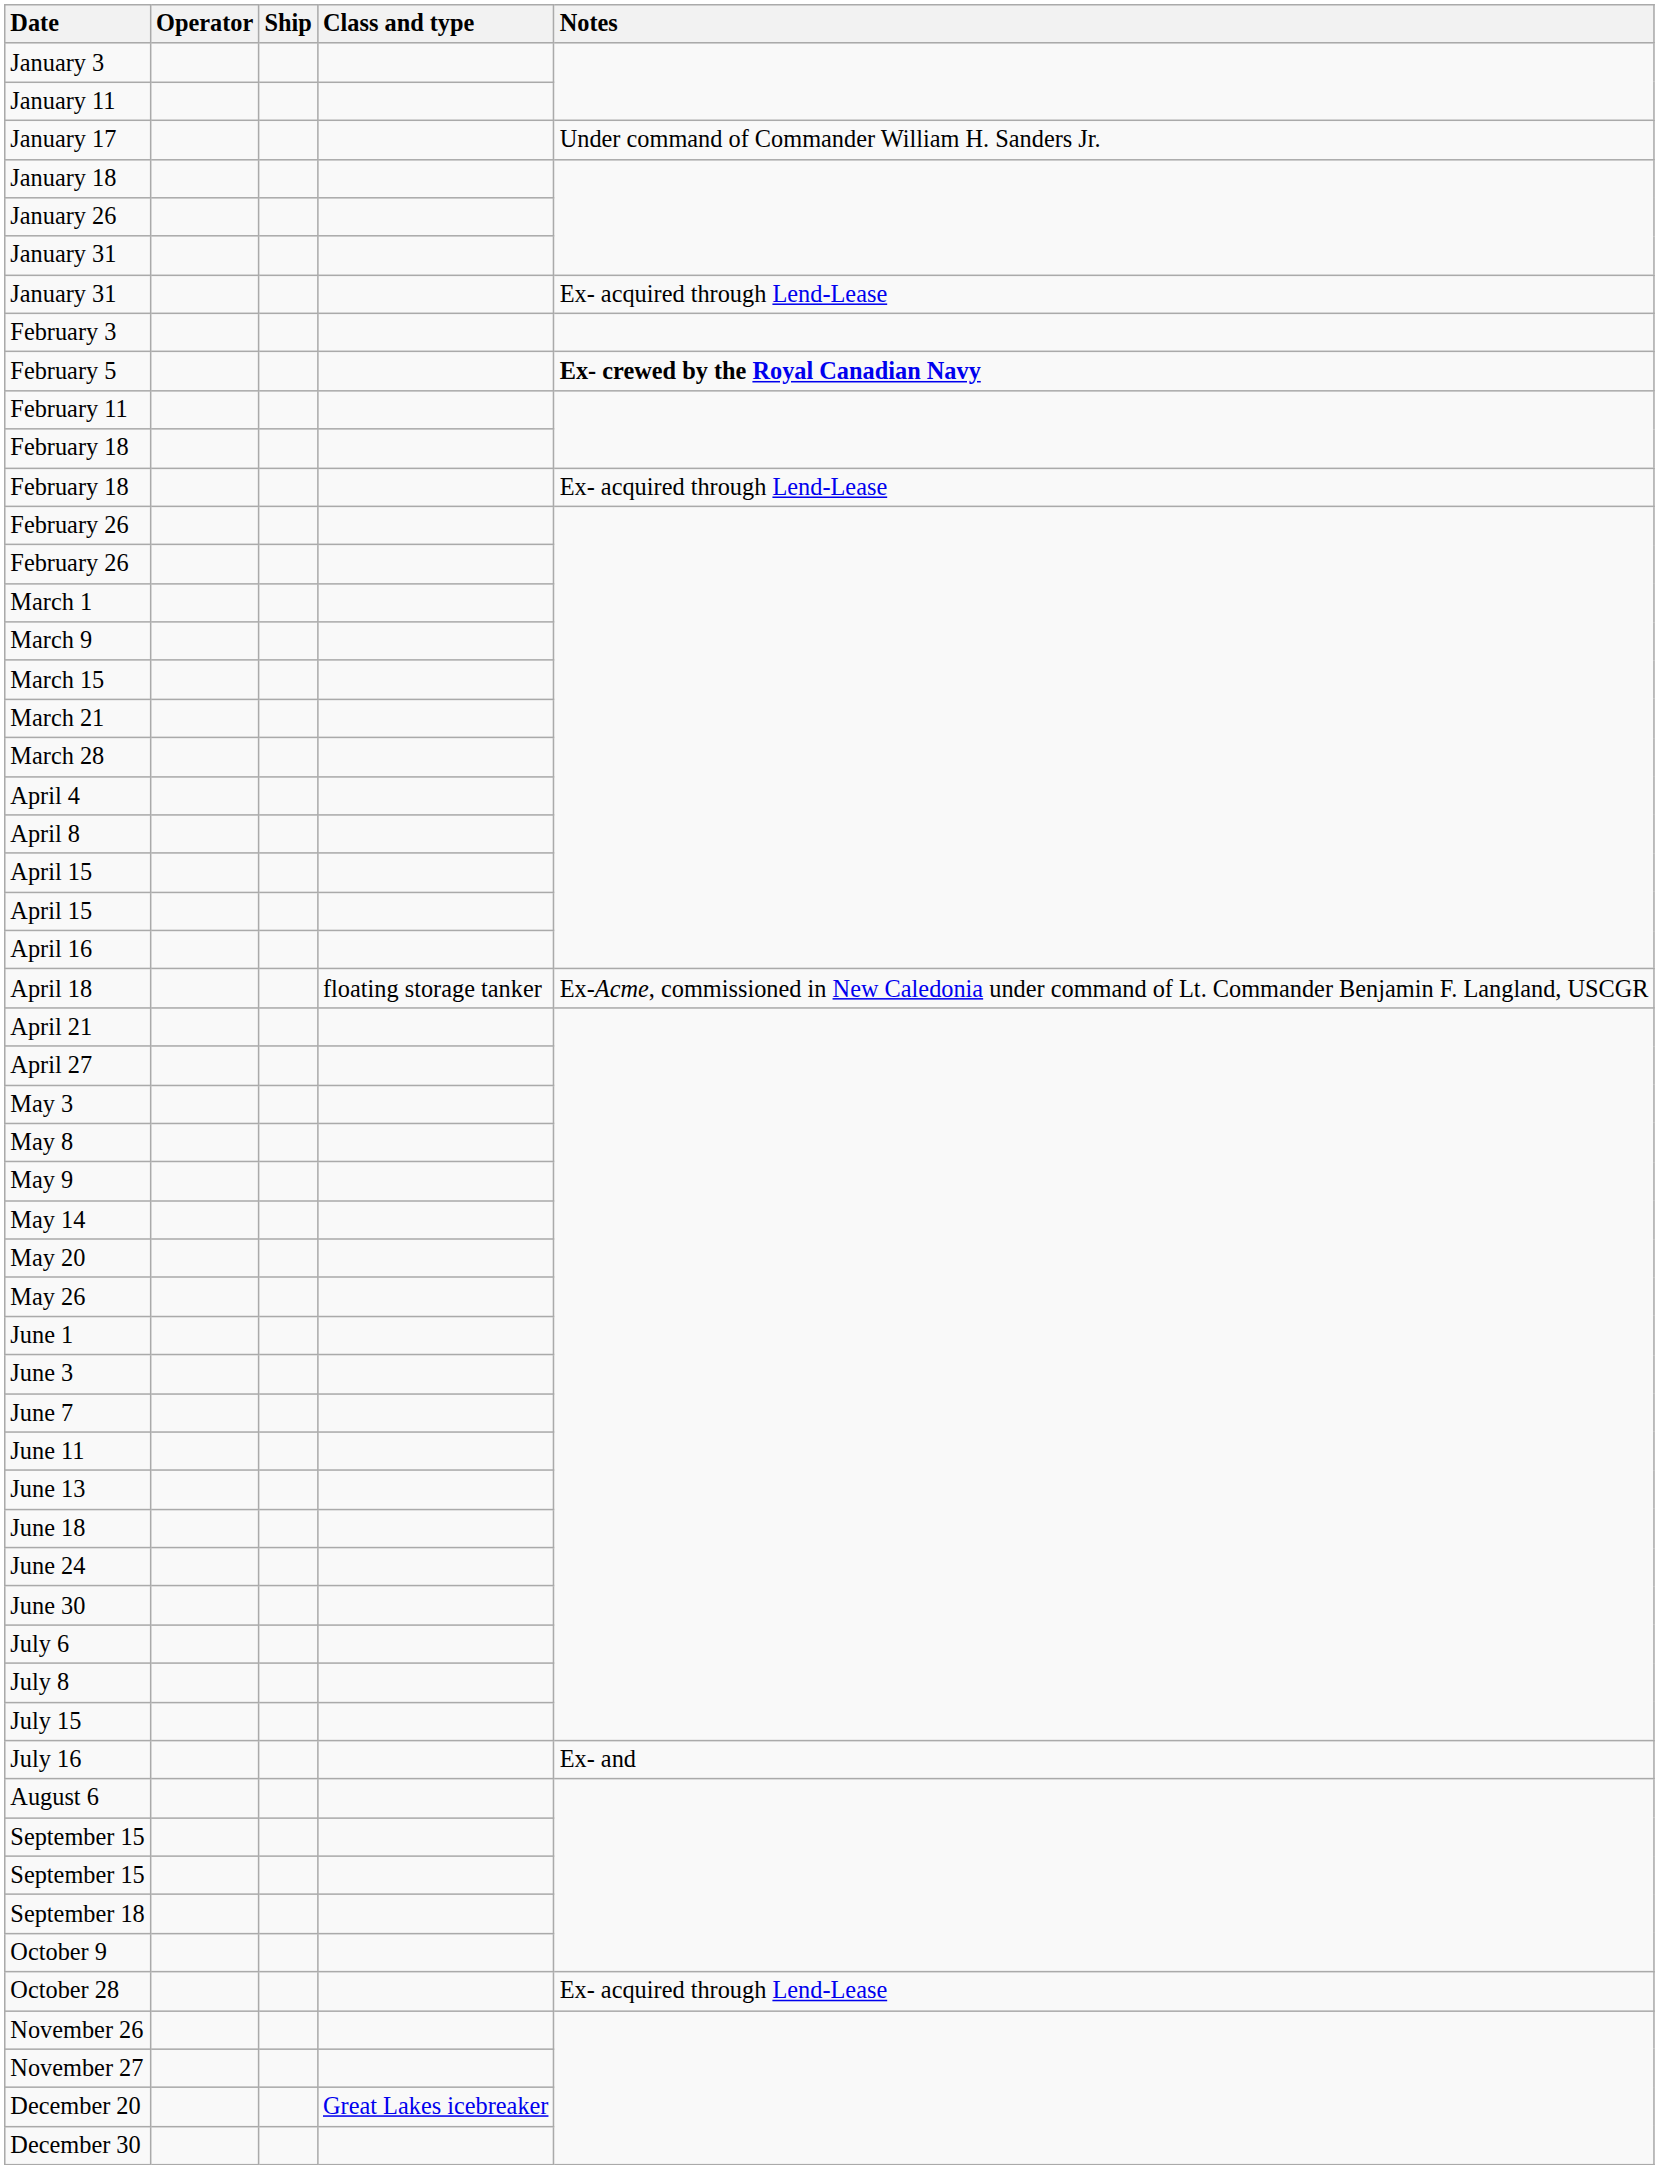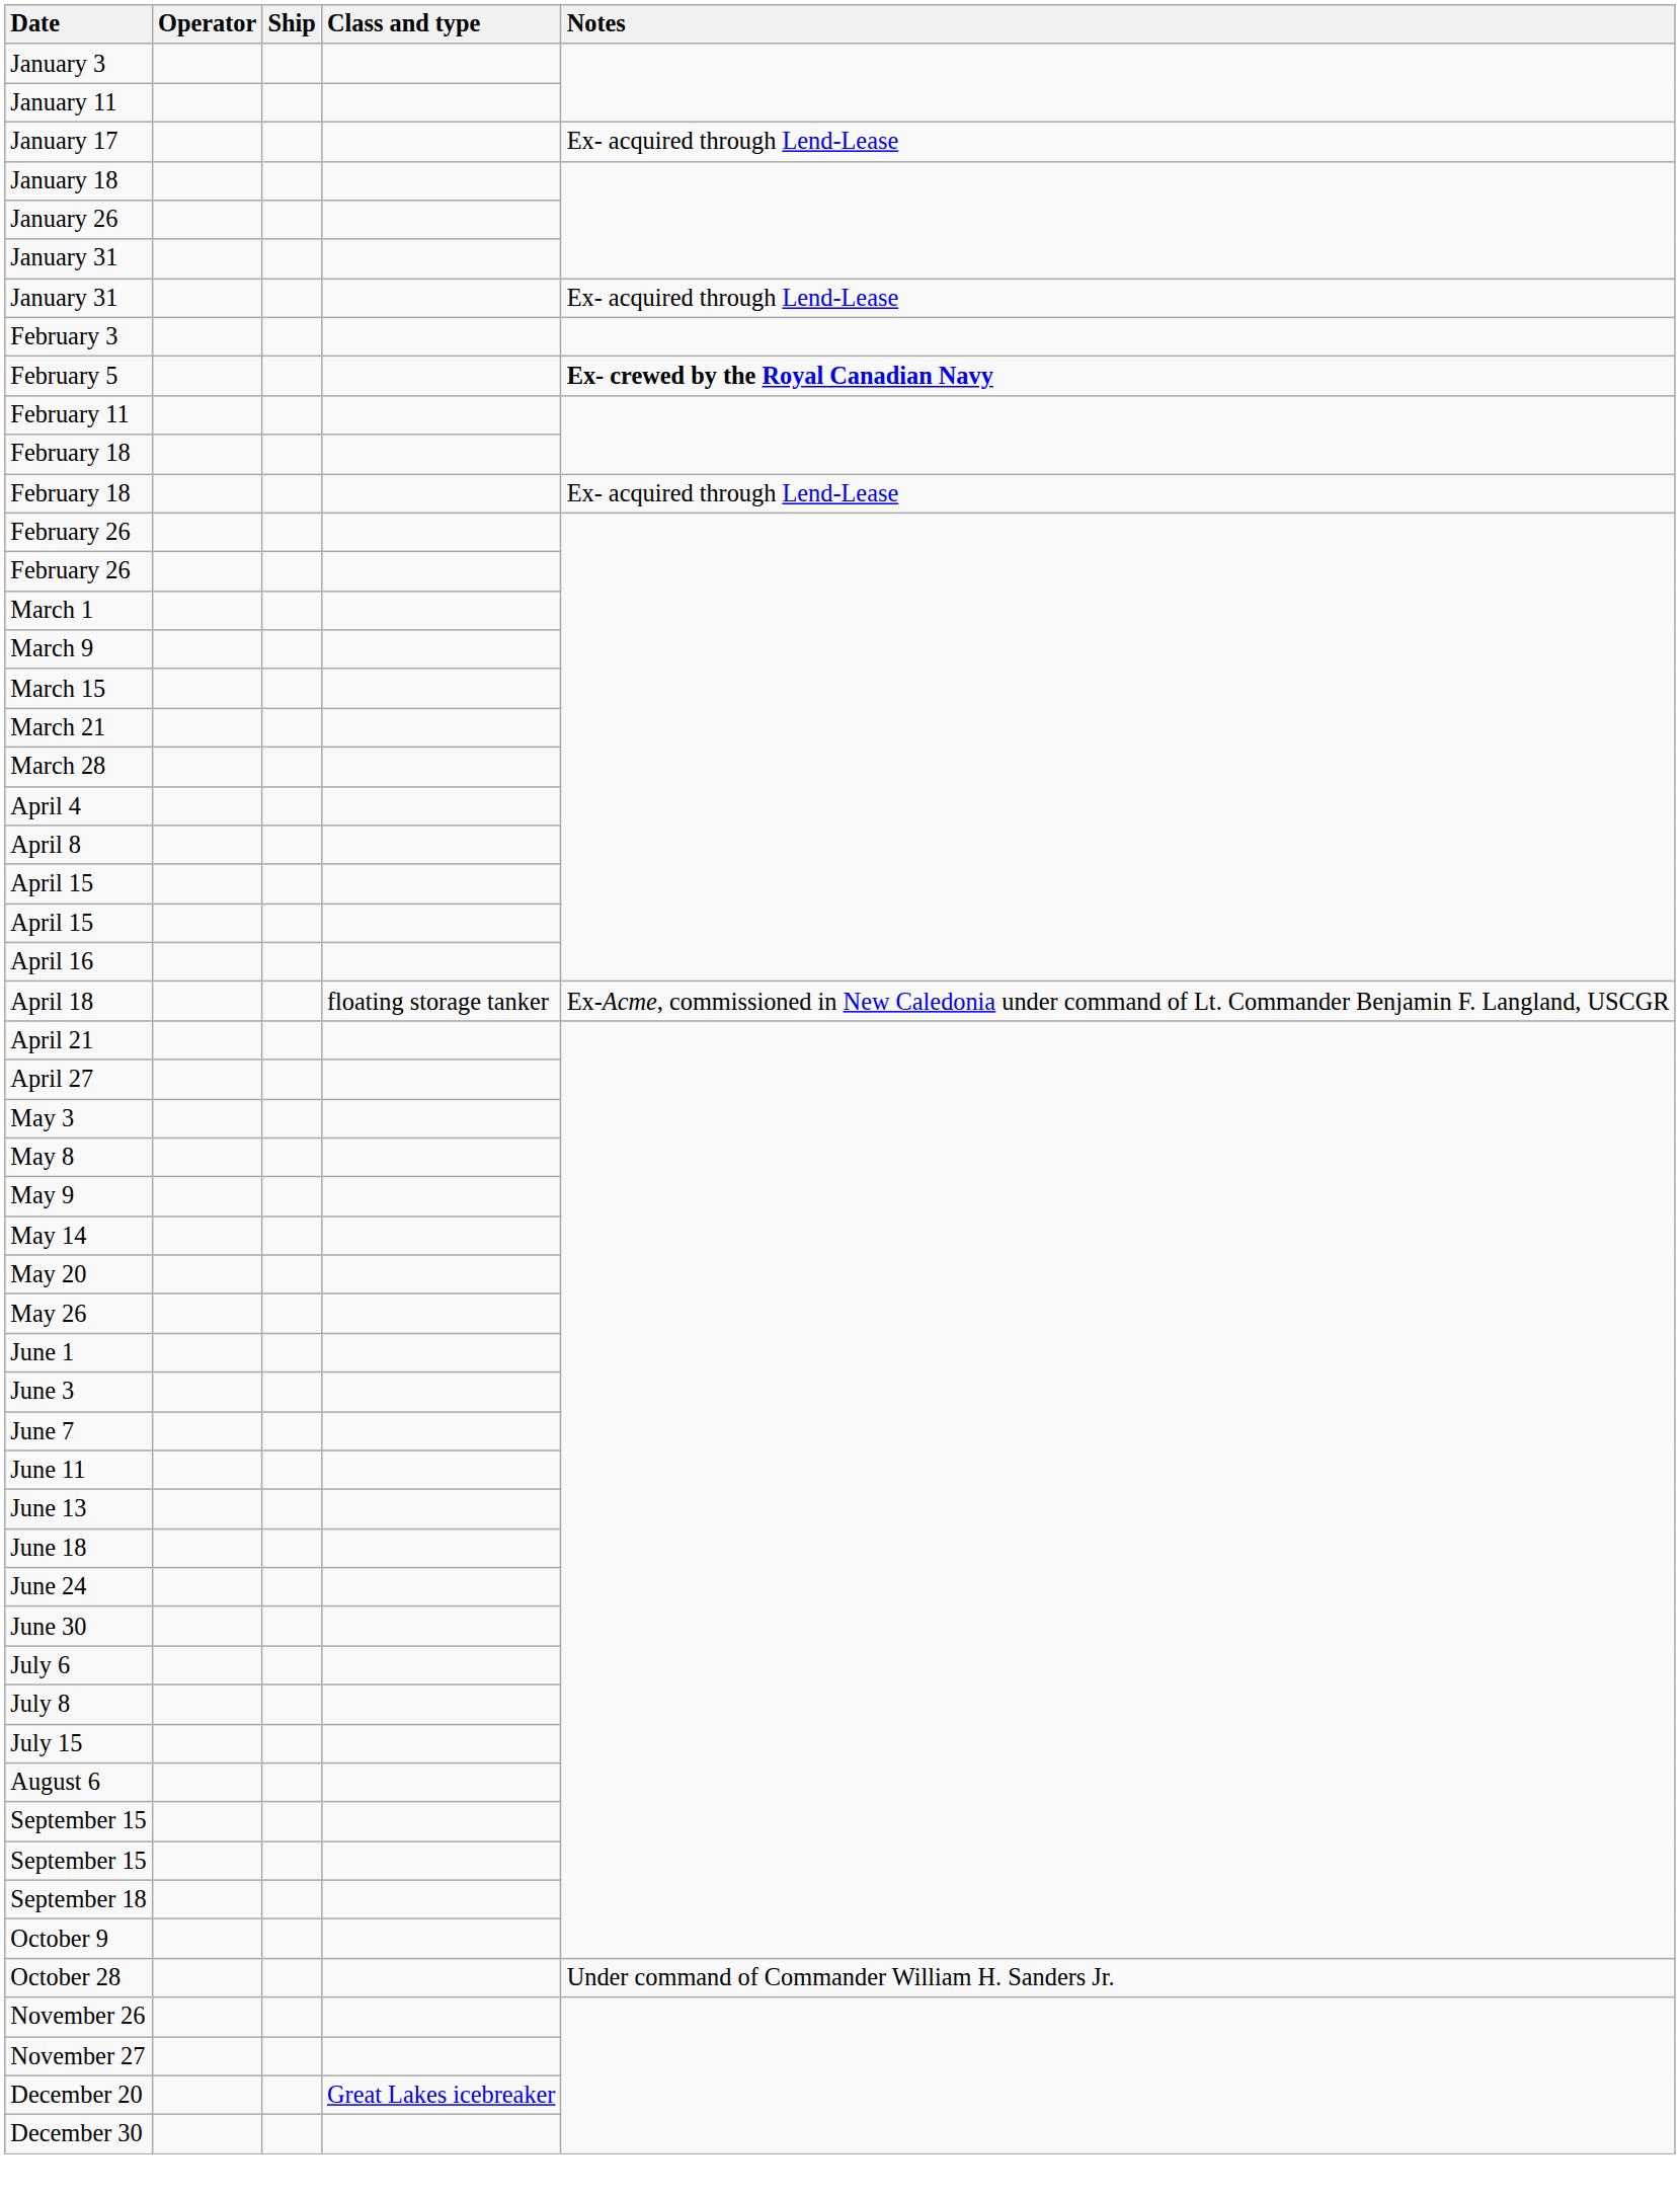 <table class="wikitable nowraplinks sortable">
 <tr>
 <th style="text-align: left">Date</th>
 <th style="text-align: left">Operator</th>
 <th style="text-align: left">Ship</th>
 <th style="text-align: left">Class and type</th>
 <th style="text-align: left">Notes</th>
 </tr>
 <tr>
 <td>January 3</td>
 <td></td>
 <td><strong></strong></td>
 <td></td>
 </tr>
 <tr>
 <td>January 11</td>
 <td></td>
 <td><strong></strong></td>
 <td></td>
 </tr>
 <tr>
 <td>January 17</td>
 <td></td>
 <td><strong></strong></td>
 <td></td>
-<td>Under command of Commander William H. Sanders Jr.</td>
+<td>Ex- acquired through <a href='#'>Lend-Lease</a></td>
 </tr>
 <tr>
 <td>January 18</td>
 <td></td>
 <td><strong></strong></td>
 <td></td>
 </tr>
 <tr>
 <td>January 26</td>
 <td></td>
 <td><strong></strong></td>
 <td></td>
 </tr>
 <tr>
 <td>January 31</td>
 <td></td>
 <td><strong></strong></td>
 <td></td>
 </tr>
 <tr>
 <td>January 31</td>
 <td></td>
 <td><strong></strong></td>
 <td></td>
 <td>Ex- acquired through <a href='#'>Lend-Lease</a></td>
 </tr>
 <tr>
 <td>February 3</td>
 <td></td>
 <td><strong></strong></td>
 <td></td>
 </tr>
 <tr>
 <td>February 5</td>
 <td></td>
 <td><strong></strong></td>
 <td></td>
 <td><strong>Ex- crewed by the <a href='#'>Royal Canadian Navy</a></strong></td>
 </tr>
 <tr>
 <td>February 11</td>
 <td></td>
 <td><strong></strong></td>
 <td></td>
 </tr>
 <tr>
 <td>February 18</td>
 <td></td>
 <td><strong></strong></td>
 <td></td>
 </tr>
 <tr>
 <td>February 18</td>
 <td></td>
 <td><strong></strong></td>
 <td></td>
 <td>Ex- acquired through <a href='#'>Lend-Lease</a></td>
 </tr>
 <tr>
 <td>February 26</td>
 <td></td>
 <td><strong></strong></td>
 <td></td>
 </tr>
 <tr>
 <td>February 26</td>
 <td></td>
 <td><strong></strong></td>
 <td></td>
 </tr>
 <tr>
 <td>March 1</td>
 <td></td>
 <td><strong></strong></td>
 <td></td>
 </tr>
 <tr>
 <td>March 9</td>
 <td></td>
 <td><strong></strong></td>
 <td></td>
 </tr>
 <tr>
 <td>March 15</td>
 <td></td>
 <td><strong></strong></td>
 <td></td>
 </tr>
 <tr>
 <td>March 21</td>
 <td></td>
 <td><strong></strong></td>
 <td></td>
 </tr>
 <tr>
 <td>March 28</td>
 <td></td>
 <td><strong></strong></td>
 <td></td>
 </tr>
 <tr>
 <td>April 4</td>
 <td></td>
 <td><strong></strong></td>
 <td></td>
 </tr>
 <tr>
 <td>April 8</td>
 <td></td>
 <td><strong></strong></td>
 <td></td>
 </tr>
 <tr>
 <td>April 15</td>
 <td></td>
 <td><strong></strong></td>
 <td></td>
 </tr>
 <tr>
 <td>April 15</td>
 <td></td>
 <td><strong></strong></td>
 <td></td>
 </tr>
 <tr>
 <td>April 16</td>
 <td></td>
 <td><strong></strong></td>
 <td></td>
 </tr>
 <tr>
 <td>April 18</td>
 <td></td>
 <td><strong></strong></td>
 <td>floating storage tanker</td>
 <td>Ex-<em>Acme</em>, commissioned in <a href='#'>New Caledonia</a> under command of Lt. Commander Benjamin F. Langland, USCGR</td>
 </tr>
 <tr>
 <td>April 21</td>
 <td></td>
 <td><strong></strong></td>
 <td></td>
 </tr>
 <tr>
 <td>April 27</td>
 <td></td>
 <td><strong></strong></td>
 <td></td>
 </tr>
 <tr>
 <td>May 3</td>
 <td></td>
 <td><strong></strong></td>
 <td></td>
 </tr>
 <tr>
 <td>May 8</td>
 <td></td>
 <td><strong></strong></td>
 <td></td>
 </tr>
 <tr>
 <td>May 9</td>
 <td></td>
 <td><strong></strong></td>
 <td></td>
 </tr>
 <tr>
 <td>May 14</td>
 <td></td>
 <td><strong></strong></td>
 <td></td>
 </tr>
 <tr>
 <td>May 20</td>
 <td></td>
 <td><strong></strong></td>
 <td></td>
 </tr>
 <tr>
 <td>May 26</td>
 <td></td>
 <td><strong></strong></td>
 <td></td>
 </tr>
 <tr>
 <td>June 1</td>
 <td></td>
 <td><strong></strong></td>
 <td></td>
 </tr>
 <tr>
 <td>June 3</td>
 <td></td>
 <td><strong></strong></td>
 <td></td>
 </tr>
 <tr>
 <td>June 7</td>
 <td></td>
 <td><strong></strong></td>
 <td></td>
 </tr>
 <tr>
 <td>June 11</td>
 <td></td>
 <td><strong></strong></td>
 <td></td>
 </tr>
 <tr>
 <td>June 13</td>
 <td></td>
 <td><strong></strong></td>
 <td></td>
 </tr>
 <tr>
 <td>June 18</td>
 <td></td>
 <td><strong></strong></td>
 <td></td>
 </tr>
 <tr>
 <td>June 24</td>
 <td></td>
 <td><strong></strong></td>
 <td></td>
 </tr>
 <tr>
 <td>June 30</td>
 <td></td>
 <td><strong></strong></td>
 <td></td>
 </tr>
 <tr>
 <td>July 6</td>
 <td></td>
 <td><strong></strong></td>
 <td></td>
 </tr>
 <tr>
 <td>July 8</td>
 <td></td>
 <td><strong></strong></td>
 <td></td>
 </tr>
 <tr>
 <td>July 15</td>
 <td></td>
 <td><strong></strong></td>
 <td></td>
 </tr>
 <tr>
-<td>July 16</td>
-<td></td>
-<td><strong></strong></td>
-<td></td>
-<td>Ex- and </td>
-</tr>
-<tr>
 <td>August 6</td>
 <td></td>
 <td><strong></strong></td>
 <td></td>
 </tr>
 <tr>
 <td>September 15</td>
 <td></td>
 <td><strong></strong></td>
 <td></td>
 </tr>
 <tr>
 <td>September 15</td>
 <td></td>
 <td><strong></strong></td>
 <td></td>
 </tr>
 <tr>
 <td>September 18</td>
 <td></td>
 <td><strong></strong></td>
 <td></td>
 </tr>
 <tr>
 <td>October 9</td>
 <td></td>
 <td><strong></strong></td>
 <td></td>
 </tr>
 <tr ---->
 <td>October 28</td>
 <td></td>
 <td><strong></strong></td>
 <td></td>
-<td>Ex- acquired through <a href='#'>Lend-Lease</a></td>
+<td>Under command of Commander William H. Sanders Jr.</td>
 </tr>
 <tr>
 <td>November 26</td>
 <td></td>
 <td><strong></strong></td>
 <td></td>
 </tr>
 <tr>
 <td>November 27</td>
 <td></td>
 <td><strong></strong></td>
 <td></td>
 </tr>
 <tr>
 <td>December 20</td>
 <td></td>
 <td><strong></strong></td>
 <td><a href='#'>Great Lakes icebreaker</a></td>
 </tr>
 <tr>
 <td>December 30</td>
 <td></td>
 <td><strong></strong></td>
 <td></td>
 </tr>
 </table>
